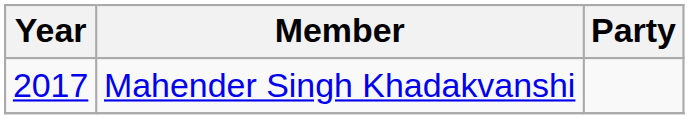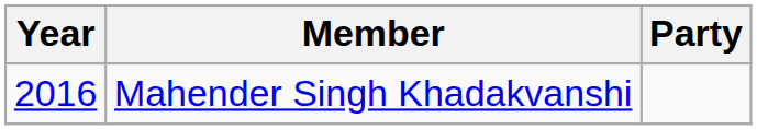 <table class="wikitable sortable">
 <tr>
 <th>Year</th>
 <th>Member</th>
 <th colspan="2">Party</th>
 </tr>
 <tr>
-<td><a href='#'>2017</a></td>
+<td><a href='#'>2016</a></td>
 <td><a href='#'>Mahender Singh Khadakvanshi</a></td>
 <td></td>
 </tr>
 <tr>
 </tr>
 </table>
